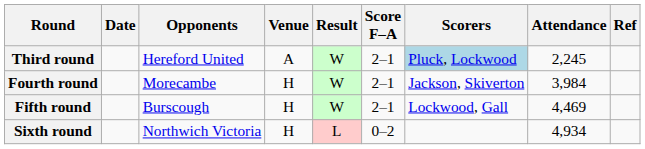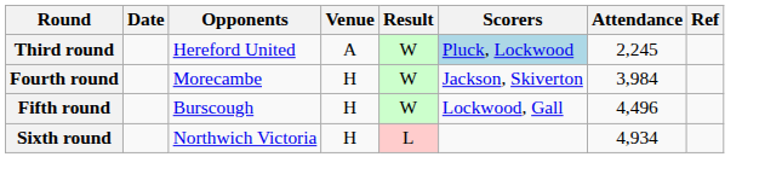 <table class="wikitable plainrowheaders sortable" style="text-align:center">
 <tr>
 <th scope="col">Round</th>
 <th scope="col">Date</th>
 <th scope="col">Opponents</th>
 <th scope="col">Venue</th>
 <th scope="col">Result</th>
-<th scope="col">Score<br>F–A</th>
 <th scope="col" class="unsortable">Scorers</th>
 <th scope="col">Attendance</th>
 <th scope="col" class="unsortable">Ref</th>
 </tr>
 <tr>
 <th scope="row">Third round</th>
 <td align="left"></td>
 <td align="left"><a href='#'>Hereford United</a></td>
 <td>A</td>
 <td style="background-color:#CCFFCC">W</td>
-<td>2–1</td>
 <td align="left" style="background: lightblue;"><a href='#'>Pluck</a>, <a href='#'>Lockwood</a></td>
 <td>2,245</td>
 <td></td>
 </tr>
 <tr>
 <th scope="row">Fourth round</th>
 <td align="left"></td>
 <td align="left"><a href='#'>Morecambe</a></td>
 <td>H</td>
 <td style="background-color:#CCFFCC">W</td>
-<td>2–1</td>
 <td align="left"><a href='#'>Jackson</a>, <a href='#'>Skiverton</a></td>
 <td>3,984</td>
 <td></td>
 </tr>
 <tr>
 <th scope="row">Fifth round</th>
 <td align="left"></td>
 <td align="left"><a href='#'>Burscough</a></td>
 <td>H</td>
 <td style="background-color:#CCFFCC">W</td>
-<td>2–1</td>
 <td align="left"><a href='#'>Lockwood</a>, <a href='#'>Gall</a></td>
-<td>4,469</td>
+<td>4,496</td>
 <td></td>
 </tr>
 <tr>
 <th scope="row">Sixth round</th>
 <td align="left"></td>
 <td align="left"><a href='#'>Northwich Victoria</a></td>
 <td>H</td>
 <td style="background-color:#FFCCCC">L</td>
-<td>0–2</td>
 <td align="left"></td>
 <td>4,934</td>
 <td></td>
 </tr>
 </table>
